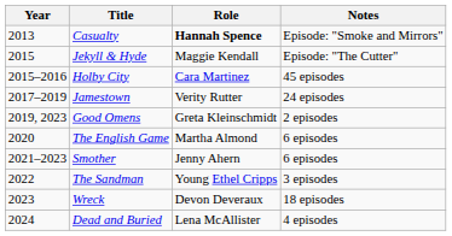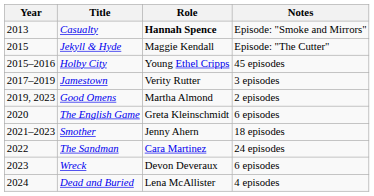 <table class="wikitable sortable">
 <tr>
 <th>Year</th>
 <th>Title</th>
 <th>Role</th>
 <th class="unsortable">Notes</th>
 </tr>
 <tr>
 <td>2013</td>
 <td><em><a href='#'>Casualty</a></em></td>
 <td><strong>Hannah Spence</strong></td>
 <td>Episode: "Smoke and Mirrors"</td>
 </tr>
 <tr>
 <td>2015</td>
 <td><em><a href='#'>Jekyll & Hyde</a></em></td>
 <td>Maggie Kendall</td>
 <td>Episode: "The Cutter"</td>
 </tr>
 <tr>
 <td>2015–2016</td>
 <td><em><a href='#'>Holby City</a></em></td>
-<td><a href='#'>Cara Martinez</a></td>
+<td>Young <a href='#'>Ethel Cripps</a></td>
 <td>45 episodes</td>
 </tr>
 <tr>
 <td>2017–2019</td>
 <td><em><a href='#'>Jamestown</a></em></td>
 <td>Verity Rutter</td>
-<td>24 episodes</td>
+<td>3 episodes</td>
 </tr>
 <tr>
 <td>2019, 2023</td>
 <td><em><a href='#'>Good Omens</a></em></td>
-<td>Greta Kleinschmidt</td>
+<td>Martha Almond</td>
 <td>2 episodes</td>
 </tr>
 <tr>
 <td>2020</td>
 <td><em><a href='#'>The English Game</a></em></td>
-<td>Martha Almond</td>
+<td>Greta Kleinschmidt</td>
 <td>6 episodes</td>
 </tr>
 <tr>
 <td>2021–2023</td>
 <td><em><a href='#'>Smother</a></em></td>
 <td>Jenny Ahern</td>
-<td>6 episodes</td>
+<td>18 episodes</td>
 </tr>
 <tr>
 <td>2022</td>
 <td><em><a href='#'>The Sandman</a></em></td>
-<td>Young <a href='#'>Ethel Cripps</a></td>
-<td>3 episodes</td>
+<td><a href='#'>Cara Martinez</a></td>
+<td>24 episodes</td>
 </tr>
 <tr>
 <td>2023</td>
 <td><em><a href='#'>Wreck</a></em></td>
 <td>Devon Deveraux</td>
-<td>18 episodes</td>
+<td>6 episodes</td>
 </tr>
 <tr>
 <td>2024</td>
 <td><em><a href='#'>Dead and Buried</a></em></td>
 <td>Lena McAllister</td>
 <td>4 episodes</td>
 </tr>
 </table>
